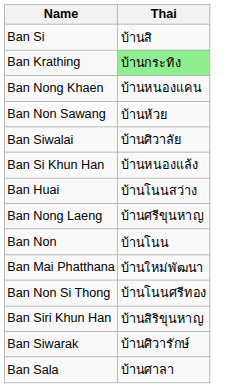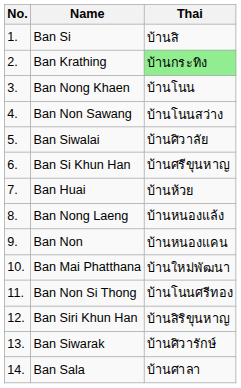 <table class="wikitable sortable">
 <tr>
+<th>No.</th>
 <th>Name</th>
 <th>Thai</th>
 </tr>
 <tr>
+<td>1.</td>
 <td>Ban Si</td>
 <td>บ้านสิ</td>
 </tr>
 <tr>
+<td>2.</td>
 <td>Ban Krathing</td>
 <td style="background: lightgreen;">บ้านกระทิง</td>
 </tr>
 <tr>
+<td>3.</td>
 <td>Ban Nong Khaen</td>
-<td>บ้านหนองแคน</td>
+<td>บ้านโนน</td>
 </tr>
 <tr>
+<td>4.</td>
 <td>Ban Non Sawang</td>
-<td>บ้านห้วย</td>
+<td>บ้านโนนสว่าง</td>
 </tr>
 <tr>
+<td>5.</td>
 <td>Ban Siwalai</td>
 <td>บ้านศิวาลัย</td>
 </tr>
 <tr>
+<td>6.</td>
 <td>Ban Si Khun Han</td>
+<td>บ้านศรีขุนหาญ</td>
+</tr>
+<tr>
+<td>7.</td>
+<td>Ban Huai</td>
+<td>บ้านห้วย</td>
+</tr>
+<tr>
+<td>8.</td>
+<td>Ban Nong Laeng</td>
 <td>บ้านหนองแล้ง</td>
 </tr>
 <tr>
-<td>Ban Huai</td>
-<td>บ้านโนนสว่าง</td>
+<td>9.</td>
+<td>Ban Non</td>
+<td>บ้านหนองแคน</td>
 </tr>
 <tr>
-<td>Ban Nong Laeng</td>
-<td>บ้านศรีขุนหาญ</td>
-</tr>
-<tr>
-<td>Ban Non</td>
-<td>บ้านโนน</td>
-</tr>
-<tr>
+<td>10.</td>
 <td>Ban Mai Phatthana</td>
 <td>บ้านใหม่พัฒนา</td>
 </tr>
 <tr>
+<td>11.</td>
 <td>Ban Non Si Thong</td>
 <td>บ้านโนนศรีทอง</td>
 </tr>
 <tr>
+<td>12.</td>
 <td>Ban Siri Khun Han</td>
 <td>บ้านสิริขุนหาญ</td>
 </tr>
 <tr>
+<td>13.</td>
 <td>Ban Siwarak</td>
 <td>บ้านศิวารักษ์</td>
 </tr>
 <tr>
+<td>14.</td>
 <td>Ban Sala</td>
 <td>บ้านศาลา</td>
 </tr>
 </table>
